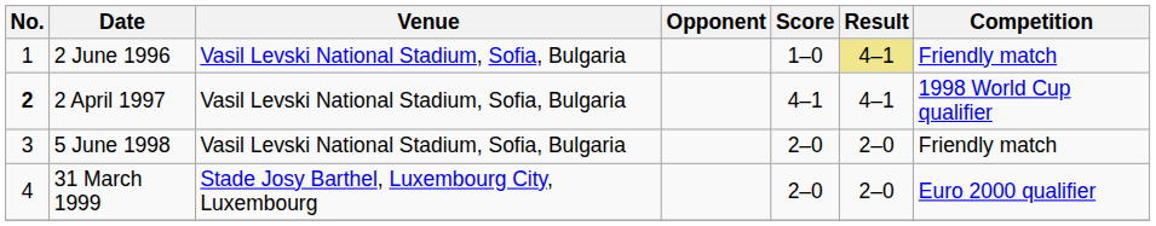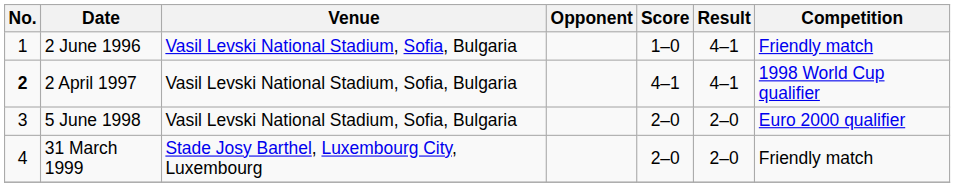 <table class="wikitable sortable">
 <tr>
 <th scope="col">No.</th>
 <th scope="col">Date</th>
 <th scope="col">Venue</th>
 <th scope="col">Opponent</th>
 <th scope="col">Score</th>
 <th scope="col">Result</th>
 <th scope="col">Competition</th>
 </tr>
 <tr>
 <td align="center">1</td>
 <td>2 June 1996</td>
 <td><a href='#'>Vasil Levski National Stadium</a>, <a href='#'>Sofia</a>, Bulgaria</td>
 <td></td>
 <td align="center">1–0</td>
-<td align="center" style="background: khaki;">4–1</td>
+<td align="center">4–1</td>
 <td><a href='#'>Friendly match</a></td>
 </tr>
 <tr>
 <td align="center"><strong>2</strong></td>
 <td>2 April 1997</td>
 <td>Vasil Levski National Stadium, Sofia, Bulgaria</td>
 <td></td>
 <td align="center">4–1</td>
 <td align="center">4–1</td>
 <td><a href='#'>1998 World Cup qualifier</a></td>
 </tr>
 <tr>
 <td align="center">3</td>
 <td>5 June 1998</td>
 <td>Vasil Levski National Stadium, Sofia, Bulgaria</td>
 <td></td>
 <td align="center">2–0</td>
 <td align="center">2–0</td>
-<td>Friendly match</td>
+<td><a href='#'>Euro 2000 qualifier</a></td>
 </tr>
 <tr>
 <td align="center">4</td>
 <td>31 March 1999</td>
 <td><a href='#'>Stade Josy Barthel</a>, <a href='#'>Luxembourg City</a>, Luxembourg</td>
 <td></td>
 <td align="center">2–0</td>
 <td align="center">2–0</td>
-<td><a href='#'>Euro 2000 qualifier</a></td>
+<td>Friendly match</td>
 </tr>
 <tr>
 </tr>
 </table>
